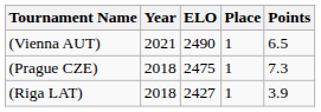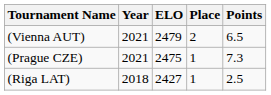 <table class="wikitable">
 <tr>
 <th>Tournament Name</th>
 <th>Year</th>
 <th>ELO</th>
 <th>Place</th>
 <th>Points</th>
 </tr>
 <tr>
 <td> (Vienna AUT)</td>
 <td>2021</td>
-<td>2490</td>
-<td>1</td>
+<td>2479</td>
+<td>2</td>
 <td>6.5</td>
 </tr>
 <tr>
 <td> (Prague CZE)</td>
-<td>2018</td>
+<td>2021</td>
 <td>2475</td>
 <td>1</td>
 <td>7.3</td>
 </tr>
 <tr>
 <td> (Riga LAT)</td>
 <td>2018</td>
 <td>2427</td>
 <td>1</td>
-<td>3.9</td>
+<td>2.5</td>
 </tr>
 </table>
